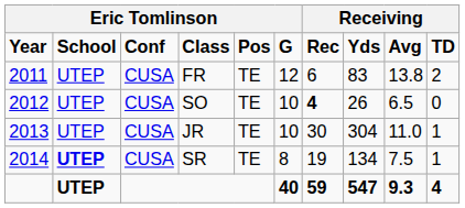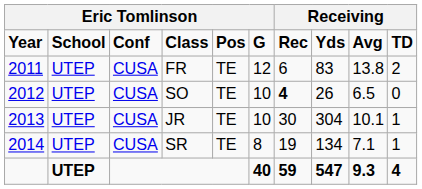 <table class="wikitable">
 <tr style="font-weight:bold; text-align:center;">
 <th colspan="6">Eric Tomlinson</th>
 <th colspan="4">Receiving</th>
 </tr>
 <tr style="font-weight:bold;">
 <td>Year</td>
 <td>School</td>
 <td>Conf</td>
 <td>Class</td>
 <td>Pos</td>
 <td>G</td>
 <td>Rec</td>
 <td>Yds</td>
 <td>Avg</td>
 <td>TD</td>
 </tr>
 <tr>
 <td><a href='#'>2011</a></td>
 <td><a href='#'>UTEP</a></td>
 <td><a href='#'>CUSA</a></td>
 <td>FR</td>
 <td>TE</td>
 <td>12</td>
 <td>6</td>
 <td>83</td>
 <td>13.8</td>
 <td>2</td>
 </tr>
 <tr>
 <td><a href='#'>2012</a></td>
 <td><a href='#'>UTEP</a></td>
 <td><a href='#'>CUSA</a></td>
 <td>SO</td>
 <td>TE</td>
 <td>10</td>
 <td><strong>4</strong></td>
 <td>26</td>
 <td>6.5</td>
 <td>0</td>
 </tr>
 <tr>
 <td><a href='#'>2013</a></td>
 <td><a href='#'>UTEP</a></td>
 <td><a href='#'>CUSA</a></td>
 <td>JR</td>
 <td>TE</td>
 <td>10</td>
 <td>30</td>
 <td>304</td>
-<td>11.0</td>
+<td>10.1</td>
 <td>1</td>
 </tr>
 <tr>
 <td><a href='#'>2014</a></td>
-<td><strong><a href='#'>UTEP</a></strong></td>
+<td><a href='#'>UTEP</a></td>
 <td><a href='#'>CUSA</a></td>
 <td>SR</td>
 <td>TE</td>
 <td>8</td>
 <td>19</td>
 <td>134</td>
-<td>7.5</td>
+<td>7.1</td>
 <td>1</td>
 </tr>
 <tr style="font-weight:bold;">
 <td></td>
 <td>UTEP</td>
 <td colspan="3"></td>
 <td>40</td>
 <td>59</td>
 <td>547</td>
 <td>9.3</td>
 <td>4</td>
 </tr>
 </table>
